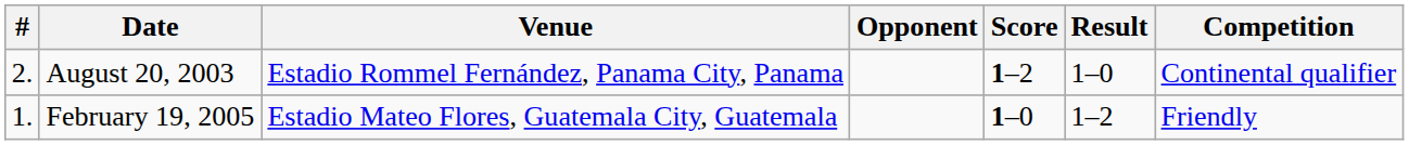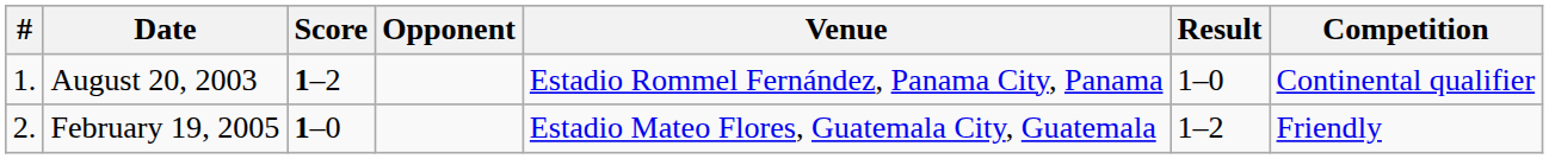 <table class="wikitable">
 <tr>
 <th>#</th>
 <th>Date</th>
+<th>Score</th>
+<th>Opponent</th>
 <th>Venue</th>
-<th>Opponent</th>
-<th>Score</th>
 <th>Result</th>
 <th>Competition</th>
 </tr>
 <tr>
-<td>2.</td>
+<td>1.</td>
 <td>August 20, 2003</td>
+<td><strong>1</strong>–2</td>
+<td></td>
 <td><a href='#'>Estadio Rommel Fernández</a>, <a href='#'>Panama City</a>, <a href='#'>Panama</a></td>
-<td></td>
-<td><strong>1</strong>–2</td>
 <td>1–0</td>
 <td><a href='#'>Continental qualifier</a></td>
 </tr>
 <tr>
-<td>1.</td>
+<td>2.</td>
 <td>February 19, 2005</td>
+<td><strong>1</strong>–0</td>
+<td></td>
 <td><a href='#'>Estadio Mateo Flores</a>, <a href='#'>Guatemala City</a>, <a href='#'>Guatemala</a></td>
-<td></td>
-<td><strong>1</strong>–0</td>
 <td>1–2</td>
 <td><a href='#'>Friendly</a></td>
 </tr>
 </table>
